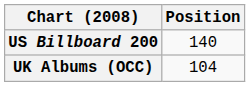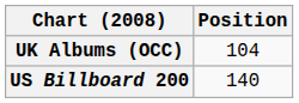 <table class="wikitable sortable plainrowheaders" style="text-align:center">
 <tr>
 <th scope="col">Chart (2008)</th>
 <th scope="col">Position</th>
 </tr>
 <tr>
+<th scope="row">UK Albums (OCC)</th>
+<td>104</td>
+</tr>
+<tr>
 <th scope="row">US <em>Billboard</em> 200</th>
 <td>140</td>
 </tr>
-<tr>
-<th scope="row">UK Albums (OCC)</th>
-<td>104</td>
-</tr>
 </table>
